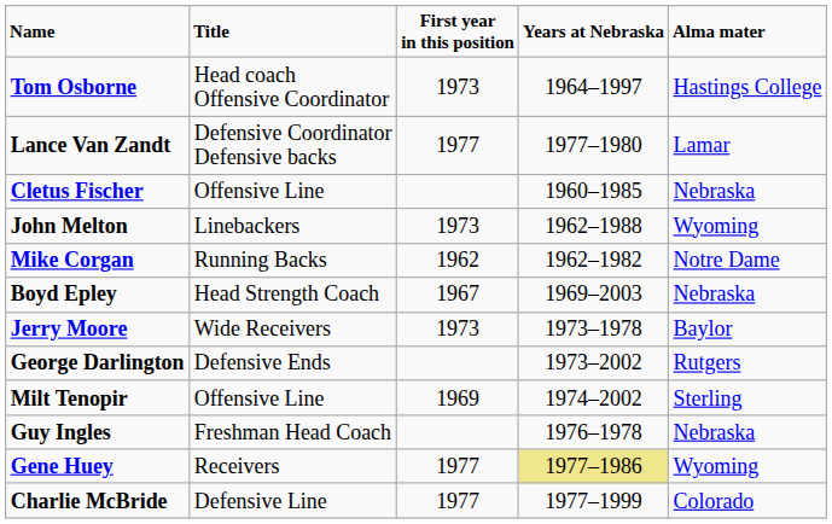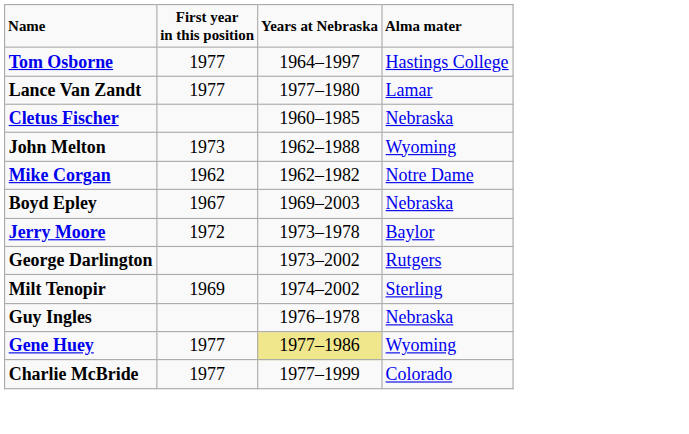 <table class="wikitable">
 <tr style="font-size:smaller">
 <td><strong>Name</strong></td>
-<td><strong>Title</strong></td>
 <td align="center"><strong>First year<br>in this position</strong></td>
 <td align="center"><strong>Years at Nebraska</strong></td>
 <td><strong>Alma mater</strong></td>
 </tr>
 <tr>
 <td><strong><a href='#'>Tom Osborne</a></strong></td>
-<td>Head coach<br>Offensive Coordinator</td>
-<td align="center">1973</td>
+<td align="center">1977</td>
 <td align="center">1964–1997</td>
 <td><a href='#'>Hastings College</a></td>
 </tr>
 <tr>
 <td><strong>Lance Van Zandt</strong></td>
-<td>Defensive Coordinator<br>Defensive backs</td>
 <td align="center">1977</td>
 <td align="center">1977–1980</td>
 <td><a href='#'>Lamar</a></td>
 </tr>
 <tr>
 <td><strong><a href='#'>Cletus Fischer</a></strong></td>
-<td>Offensive Line</td>
 <td align="center"></td>
 <td align="center">1960–1985</td>
 <td><a href='#'>Nebraska</a></td>
 </tr>
 <tr>
 <td><strong>John Melton</strong></td>
-<td>Linebackers</td>
 <td align="center">1973</td>
 <td align="center">1962–1988</td>
 <td><a href='#'>Wyoming</a></td>
 </tr>
 <tr>
 <td><strong><a href='#'>Mike Corgan</a></strong></td>
-<td>Running Backs</td>
 <td align="center">1962</td>
 <td align="center">1962–1982</td>
 <td><a href='#'>Notre Dame</a></td>
 </tr>
 <tr>
 <td><strong>Boyd Epley</strong></td>
-<td>Head Strength Coach</td>
 <td align="center">1967</td>
 <td align="center">1969–2003</td>
 <td><a href='#'>Nebraska</a></td>
 </tr>
 <tr>
 <td><strong><a href='#'>Jerry Moore</a></strong></td>
-<td>Wide Receivers</td>
-<td align="center">1973</td>
+<td align="center">1972</td>
 <td align="center">1973–1978</td>
 <td><a href='#'>Baylor</a></td>
 </tr>
 <tr>
 <td><strong>George Darlington</strong></td>
-<td>Defensive Ends</td>
 <td align="center"></td>
 <td align="center">1973–2002</td>
 <td><a href='#'>Rutgers</a></td>
 </tr>
 <tr>
 <td><strong>Milt Tenopir</strong></td>
-<td>Offensive Line</td>
 <td align="center">1969</td>
 <td align="center">1974–2002</td>
 <td><a href='#'>Sterling</a></td>
 </tr>
 <tr>
 <td><strong>Guy Ingles</strong></td>
-<td>Freshman Head Coach</td>
 <td align="center"></td>
 <td align="center">1976–1978</td>
 <td><a href='#'>Nebraska</a></td>
 </tr>
 <tr>
 <td><strong><a href='#'>Gene Huey</a></strong></td>
-<td>Receivers</td>
 <td align="center">1977</td>
 <td align="center" style="background: khaki;">1977–1986</td>
 <td><a href='#'>Wyoming</a></td>
 </tr>
 <tr>
 <td><strong>Charlie McBride</strong></td>
-<td>Defensive Line</td>
 <td align="center">1977</td>
 <td align="center">1977–1999</td>
 <td><a href='#'>Colorado</a></td>
 </tr>
 </table>
